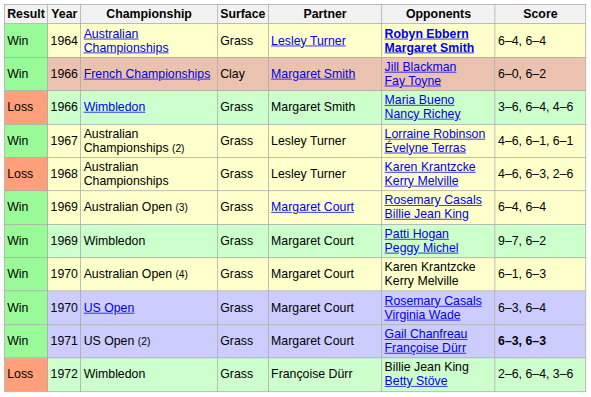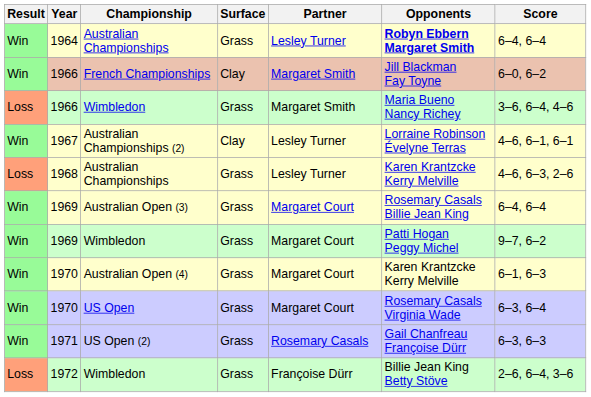 <table class="sortable wikitable">
 <tr>
 <th style="width:40px">Result</th>
 <th style="width:30px">Year</th>
 <th style="width:170px">Championship</th>
 <th style="width:50px">Surface</th>
 <th style="width:140px">Partner</th>
 <th style="width:140px">Opponents</th>
 <th style="width:110px" class="unsortable">Score</th>
 </tr>
 <tr style="background:#ffc;">
 <td style="background:#98fb98;">Win</td>
 <td>1964</td>
 <td><a href='#'>Australian Championships</a></td>
 <td>Grass</td>
 <td> <a href='#'>Lesley Turner</a></td>
 <td><strong> <a href='#'>Robyn Ebbern</a><br> <a href='#'>Margaret Smith</a></strong></td>
 <td>6–4, 6–4</td>
 </tr>
 <tr style="background:#ebc2af;">
 <td style="background:#98fb98;">Win</td>
 <td>1966</td>
 <td><a href='#'>French Championships</a></td>
 <td>Clay</td>
 <td> <a href='#'>Margaret Smith</a></td>
 <td> <a href='#'>Jill Blackman</a><br>  <a href='#'>Fay Toyne</a></td>
 <td>6–0, 6–2</td>
 </tr>
 <tr style="background:#cfc;">
 <td style="background:#ffa07a;">Loss</td>
 <td>1966</td>
 <td><a href='#'>Wimbledon</a></td>
 <td>Grass</td>
 <td> Margaret Smith</td>
 <td> <a href='#'>Maria Bueno</a><br> <a href='#'>Nancy Richey</a></td>
 <td>3–6, 6–4, 4–6</td>
 </tr>
 <tr style="background:#ffc;">
 <td style="background:#98fb98;">Win</td>
 <td>1967</td>
 <td>Australian Championships <small> (2)</small></td>
-<td>Grass</td>
+<td>Clay</td>
 <td> Lesley Turner</td>
 <td> <a href='#'>Lorraine Robinson</a><br> <a href='#'>Évelyne Terras</a></td>
 <td>4–6, 6–1, 6–1</td>
 </tr>
 <tr style="background:#ffc;">
 <td style="background:#ffa07a;">Loss</td>
 <td>1968</td>
 <td>Australian Championships</td>
 <td>Grass</td>
 <td> Lesley Turner</td>
 <td> <a href='#'>Karen Krantzcke</a><br> <a href='#'>Kerry Melville</a></td>
 <td>4–6, 6–3, 2–6</td>
 </tr>
 <tr style="background:#ffc;">
 <td style="background:#98fb98;">Win</td>
 <td>1969</td>
 <td>Australian Open <small> (3)</small></td>
 <td>Grass</td>
 <td> <a href='#'>Margaret Court</a></td>
 <td> <a href='#'>Rosemary Casals</a><br> <a href='#'>Billie Jean King</a></td>
 <td>6–4, 6–4</td>
 </tr>
 <tr style="background:#cfc;">
 <td style="background:#98fb98;">Win</td>
 <td>1969</td>
 <td>Wimbledon</td>
 <td>Grass</td>
 <td> Margaret Court</td>
 <td> <a href='#'>Patti Hogan</a><br> <a href='#'>Peggy Michel</a></td>
 <td>9–7, 6–2</td>
 </tr>
 <tr style="background:#ffc;">
 <td style="background:#98fb98;">Win</td>
 <td>1970</td>
 <td>Australian Open <small> (4)</small></td>
 <td>Grass</td>
 <td> Margaret Court</td>
 <td> Karen Krantzcke<br> Kerry Melville</td>
 <td>6–1, 6–3</td>
 </tr>
 <tr style="background:#ccf;">
 <td style="background:#98fb98;">Win</td>
 <td>1970</td>
 <td><a href='#'>US Open</a></td>
 <td>Grass</td>
 <td> Margaret Court</td>
 <td> <a href='#'>Rosemary Casals</a><br>  <a href='#'>Virginia Wade</a></td>
 <td>6–3, 6–4</td>
 </tr>
 <tr style="background:#ccf;">
 <td style="background:#98fb98;">Win</td>
 <td>1971</td>
 <td>US Open <small> (2)</small></td>
 <td>Grass</td>
-<td> Margaret Court</td>
+<td> <a href='#'>Rosemary Casals</a></td>
 <td> <a href='#'>Gail Chanfreau</a><br>  <a href='#'>Françoise Dürr</a></td>
-<td><strong>6–3, 6–3</strong></td>
+<td>6–3, 6–3</td>
 </tr>
 <tr style="background:#cfc;">
 <td style="background:#ffa07a;">Loss</td>
 <td>1972</td>
 <td>Wimbledon</td>
 <td>Grass</td>
 <td> Françoise Dürr</td>
 <td> Billie Jean King<br> <a href='#'>Betty Stöve</a></td>
 <td>2–6, 6–4, 3–6</td>
 </tr>
 </table>
